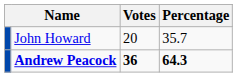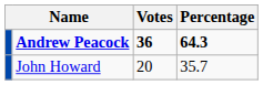 <table class="wikitable">
 <tr>
 <th colspan="2">Name</th>
 <th>Votes</th>
 <th>Percentage</th>
 </tr>
 <tr>
 <td style="background:#0047AB"></td>
+<td><strong><a href='#'>Andrew Peacock</a></strong></td>
+<td><strong>36</strong></td>
+<td><strong>64.3</strong></td>
+</tr>
+<tr>
+<td style="background:#0047AB"></td>
 <td><a href='#'>John Howard</a></td>
 <td>20</td>
 <td>35.7</td>
 </tr>
-<tr>
-<td style="background:#0047AB"></td>
-<td><strong><a href='#'>Andrew Peacock</a></strong></td>
-<td><strong>36</strong></td>
-<td><strong>64.3</strong></td>
-</tr>
 </table>
